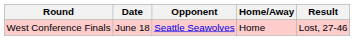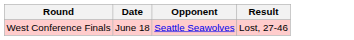 <table class="wikitable">
 <tr>
 <th>Round</th>
 <th>Date</th>
 <th>Opponent</th>
-<th>Home/Away</th>
 <th>Result</th>
 </tr>
 <tr bgcolor="#FFCCCC">
 <td>West Conference Finals</td>
 <td>June 18</td>
 <td><a href='#'>Seattle Seawolves</a></td>
-<td>Home</td>
 <td>Lost, 27-46</td>
 </tr>
 </table>
